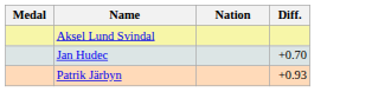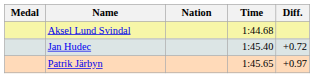 <table class=wikitable style="border:1px solid #AAAAAA;font-size:90%">
 <tr bgcolor="#E4E4E4">
 <th width=50>Medal</th>
 <th width=160>Name</th>
 <th width=80>Nation</th>
+<th width=60>Time</th>
 <th width=40>Diff.</th>
 </tr>
 <tr bgcolor="#F7F6A8">
 <td align="center"></td>
 <td><a href='#'>Aksel Lund Svindal</a></td>
 <td align="center"></td>
+<td align="right">1:44.68</td>
 <td align="right"></td>
 </tr>
 <tr bgcolor="#DCE5E5">
 <td align="center"></td>
 <td><a href='#'>Jan Hudec</a></td>
 <td align="center"></td>
-<td align="right">+0.70</td>
+<td align="right">1:45.40</td>
+<td align="right">+0.72</td>
 </tr>
 <tr bgcolor="#FFDAB9">
 <td align="center"></td>
 <td><a href='#'>Patrik Järbyn</a></td>
 <td align="center"></td>
-<td align="right">+0.93</td>
+<td align="right">1:45.65</td>
+<td align="right">+0.97</td>
 </tr>
 </table>
